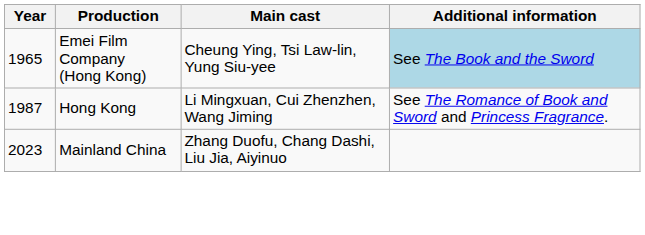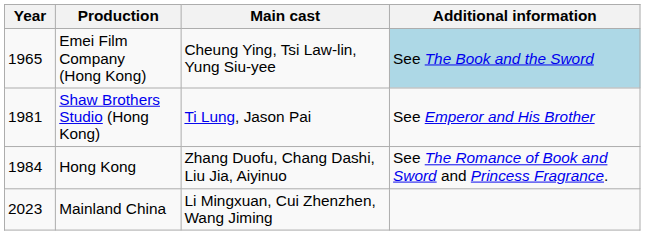 <table class="wikitable" width=75%>
 <tr>
 <th width=5%>Year</th>
 <th width=15%>Production</th>
 <th width=25%>Main cast</th>
 <th width=30%>Additional information</th>
 </tr>
 <tr>
 <td>1965</td>
 <td>Emei Film Company<br>(Hong Kong)</td>
 <td>Cheung Ying, Tsi Law-lin, Yung Siu-yee</td>
 <td style="background: lightblue;">See <em><a href='#'>The Book and the Sword</a></em></td>
 </tr>
 <tr>
-<td>1987</td>
+<td>1981</td>
+<td><a href='#'>Shaw Brothers Studio</a> (Hong Kong)</td>
+<td><a href='#'>Ti Lung</a>, Jason Pai</td>
+<td>See <em><a href='#'>Emperor and His Brother</a></em></td>
+</tr>
+<tr>
+<td>1984</td>
 <td>Hong Kong</td>
-<td>Li Mingxuan, Cui Zhenzhen, Wang Jiming</td>
+<td>Zhang Duofu, Chang Dashi, Liu Jia, Aiyinuo</td>
 <td>See <em><a href='#'>The Romance of Book and Sword</a></em> and <em><a href='#'>Princess Fragrance</a></em>.</td>
 </tr>
 <tr>
 <td>2023</td>
 <td>Mainland China</td>
-<td>Zhang Duofu, Chang Dashi, Liu Jia, Aiyinuo</td>
+<td>Li Mingxuan, Cui Zhenzhen, Wang Jiming</td>
 <td></td>
 </tr>
 </table>
